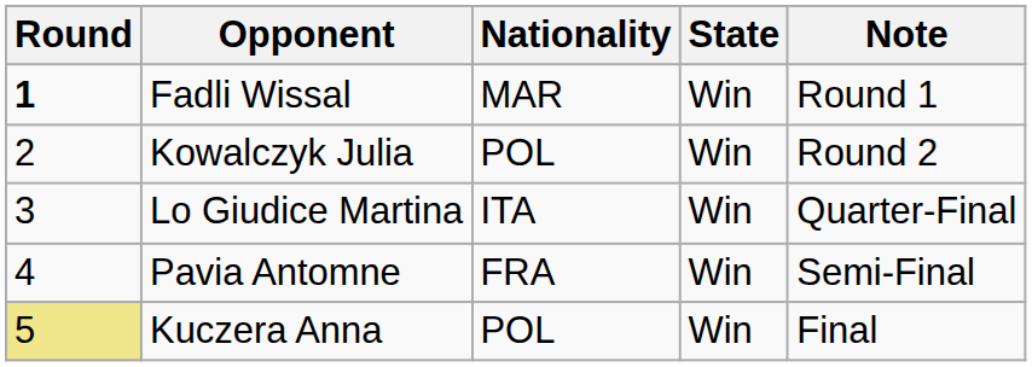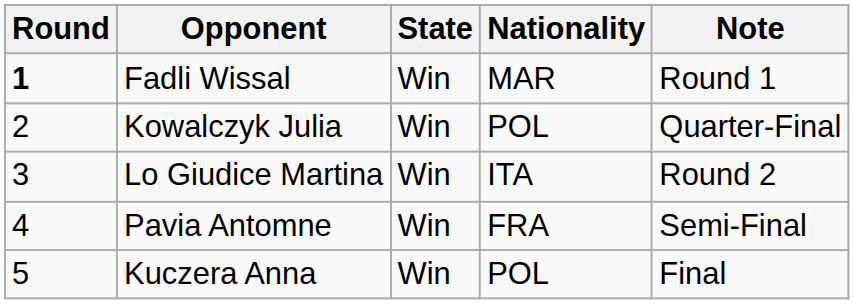 <table class="wikitable">
 <tr>
 <th>Round</th>
 <th>Opponent</th>
+<th>State</th>
 <th>Nationality</th>
-<th>State</th>
 <th>Note</th>
 </tr>
 <tr>
 <td><strong>1</strong></td>
 <td>Fadli Wissal</td>
+<td>Win</td>
 <td>MAR</td>
-<td>Win</td>
 <td>Round 1</td>
 </tr>
 <tr>
 <td>2</td>
 <td>Kowalczyk Julia</td>
+<td>Win</td>
 <td>POL</td>
-<td>Win</td>
-<td>Round 2</td>
+<td>Quarter-Final</td>
 </tr>
 <tr>
 <td>3</td>
 <td>Lo Giudice Martina</td>
+<td>Win</td>
 <td>ITA</td>
-<td>Win</td>
-<td>Quarter-Final</td>
+<td>Round 2</td>
 </tr>
 <tr>
 <td>4</td>
 <td>Pavia Antomne</td>
+<td>Win</td>
 <td>FRA</td>
-<td>Win</td>
 <td>Semi-Final</td>
 </tr>
 <tr>
-<td style="background: khaki;">5</td>
+<td>5</td>
 <td>Kuczera Anna</td>
+<td>Win</td>
 <td>POL</td>
-<td>Win</td>
 <td>Final</td>
 </tr>
 </table>
